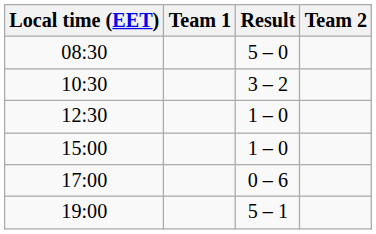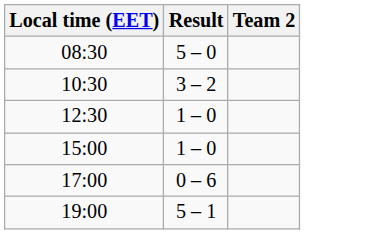 <table class="wikitable" style="text-align:center;">
 <tr>
 <th>Local time (<a href='#'>EET</a>)</th>
-<th>Team 1</th>
 <th>Result</th>
 <th>Team 2</th>
 </tr>
 <tr>
 <td>08:30</td>
-<td></td>
 <td>5 – 0</td>
 <td></td>
 </tr>
 <tr>
 <td>10:30</td>
-<td></td>
 <td>3 – 2</td>
 <td></td>
 </tr>
 <tr>
 <td>12:30</td>
-<td></td>
 <td>1 – 0</td>
 <td></td>
 </tr>
 <tr>
 <td>15:00</td>
-<td></td>
 <td>1 – 0</td>
 <td></td>
 </tr>
 <tr>
 <td>17:00</td>
-<td></td>
 <td>0 – 6</td>
 <td></td>
 </tr>
 <tr>
 <td>19:00</td>
-<td></td>
 <td>5 – 1</td>
 <td></td>
 </tr>
 </table>
